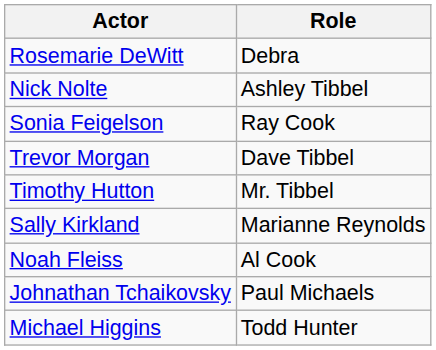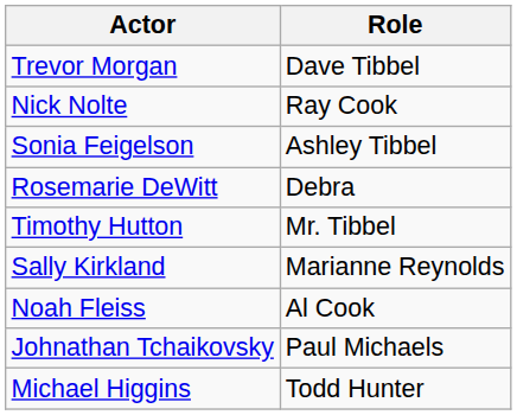 <table class="wikitable">
 <tr>
 <th>Actor</th>
 <th>Role</th>
 </tr>
 <tr>
-<td><a href='#'>Rosemarie DeWitt</a></td>
-<td>Debra</td>
+<td><a href='#'>Trevor Morgan</a></td>
+<td>Dave Tibbel</td>
 </tr>
 <tr>
 <td><a href='#'>Nick Nolte</a></td>
+<td>Ray Cook</td>
+</tr>
+<tr>
+<td><a href='#'>Sonia Feigelson</a></td>
 <td>Ashley Tibbel</td>
 </tr>
 <tr>
-<td><a href='#'>Sonia Feigelson</a></td>
-<td>Ray Cook</td>
-</tr>
-<tr>
-<td><a href='#'>Trevor Morgan</a></td>
-<td>Dave Tibbel</td>
+<td><a href='#'>Rosemarie DeWitt</a></td>
+<td>Debra</td>
 </tr>
 <tr>
 <td><a href='#'>Timothy Hutton</a></td>
 <td>Mr. Tibbel</td>
 </tr>
 <tr>
 <td><a href='#'>Sally Kirkland</a></td>
 <td>Marianne Reynolds</td>
 </tr>
 <tr>
 <td><a href='#'>Noah Fleiss</a></td>
 <td>Al Cook</td>
 </tr>
 <tr>
 <td><a href='#'>Johnathan Tchaikovsky</a></td>
 <td>Paul Michaels</td>
 </tr>
 <tr>
 <td><a href='#'>Michael Higgins</a></td>
 <td>Todd Hunter</td>
 </tr>
 </table>
